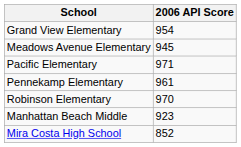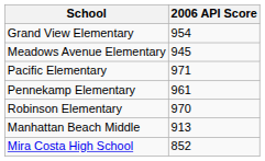 <table class="wikitable">
 <tr>
 <th ->School</th>
 <th>2006 API Score</th>
 </tr>
 <tr>
 <td>Grand View Elementary</td>
 <td>954</td>
 </tr>
 <tr>
 <td>Meadows Avenue Elementary</td>
 <td>945</td>
 </tr>
 <tr>
 <td>Pacific Elementary</td>
 <td>971</td>
 </tr>
 <tr>
 <td>Pennekamp Elementary</td>
 <td>961</td>
 </tr>
 <tr>
 <td>Robinson Elementary</td>
 <td>970</td>
 </tr>
 <tr>
 <td>Manhattan Beach Middle</td>
-<td>923</td>
+<td>913</td>
 </tr>
 <tr>
 <td><a href='#'>Mira Costa High School</a></td>
 <td>852</td>
 </tr>
 </table>
